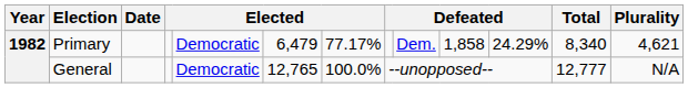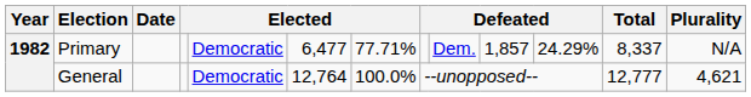 <table class="wikitable">
 <tr>
 <th>Year</th>
 <th>Election</th>
 <th>Date</th>
 <th colspan="4">Elected</th>
 <th colspan="4">Defeated</th>
 <th>Total</th>
 <th>Plurality</th>
 </tr>
 <tr>
 <th rowspan="2" valign="top">1982</th>
 <td valign="top">Primary</td>
 <td valign="top"></td>
 <td valign="top"></td>
 <td valign="top" ><a href='#'>Democratic</a></td>
-<td align="right" valign="top">6,479</td>
-<td align="right" valign="top">77.17%</td>
+<td align="right" valign="top">6,477</td>
+<td align="right" valign="top">77.71%</td>
 <td valign="top"></td>
 <td valign="top" ><a href='#'>Dem.</a></td>
-<td align="right" valign="top">1,858</td>
+<td align="right" valign="top">1,857</td>
 <td align="right" valign="top">24.29%</td>
-<td align="right" valign="top">8,340</td>
-<td align="right" valign="top">4,621</td>
+<td align="right" valign="top">8,337</td>
+<td align="right" valign="top">N/A</td>
 </tr>
 <tr>
 <td valign="top">General</td>
 <td valign="top"></td>
 <td valign="top"></td>
 <td valign="top" ><a href='#'>Democratic</a></td>
-<td align="right" valign="top">12,765</td>
+<td align="right" valign="top">12,764</td>
 <td align="right" valign="top">100.0%</td>
 <td colspan="4" valign="top"><em>--unopposed--</em></td>
 <td align="right" valign="top">12,777</td>
-<td align="right" valign="top">N/A</td>
+<td align="right" valign="top">4,621</td>
 </tr>
 </table>
